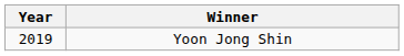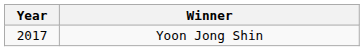 <table class="wikitable" style="text-align: center">
 <tr>
 <th width="50">Year</th>
 <th width="300">Winner</th>
 </tr>
 <tr>
-<td>2019</td>
+<td>2017</td>
 <td>Yoon Jong Shin</td>
 </tr>
 </table>
